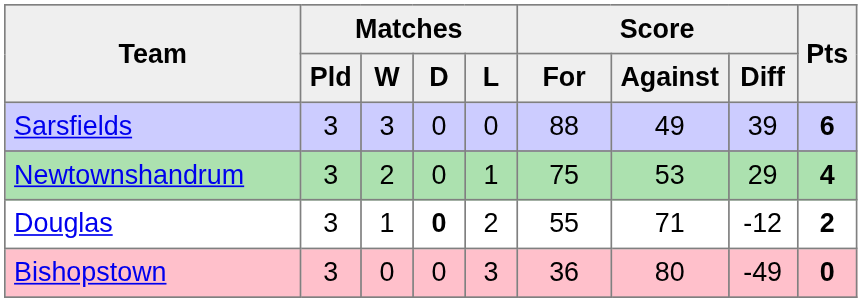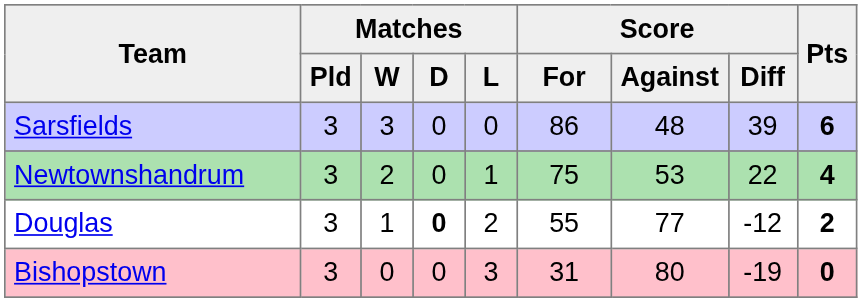 <table style=border-collapse:collapse border=1 cellspacing=0 cellpadding=5>
 <tr align=center bgcolor=#efefef>
 <th rowspan=2 width=165>Team</th>
 <th colspan=4>Matches</th>
 <th colspan=3>Score</th>
 <th rowspan=2width=20>Pts</th>
 </tr>
 <tr align=center bgcolor=#efefef>
 <th width=20>Pld</th>
 <th width=20>W</th>
 <th width=20>D</th>
 <th width=20>L</th>
 <th width=45>For</th>
 <th width=45>Against</th>
 <th width=30>Diff</th>
 </tr>
 <tr align=center style="background:#ccccff;">
 <td style="text-align:left;"><a href='#'>Sarsfields</a></td>
 <td>3</td>
 <td>3</td>
 <td>0</td>
 <td>0</td>
-<td>88</td>
-<td>49</td>
+<td>86</td>
+<td>48</td>
 <td>39</td>
 <td><strong>6</strong></td>
 </tr>
 <tr align=center style="background:#ACE1AF;">
 <td style="text-align:left;"><a href='#'>Newtownshandrum</a></td>
 <td>3</td>
 <td>2</td>
 <td>0</td>
 <td>1</td>
 <td>75</td>
 <td>53</td>
-<td>29</td>
+<td>22</td>
 <td><strong>4</strong></td>
 </tr>
 <tr align=center>
 <td style="text-align:left;"><a href='#'>Douglas</a></td>
 <td>3</td>
 <td>1</td>
 <td><strong>0</strong></td>
 <td>2</td>
 <td>55</td>
-<td>71</td>
+<td>77</td>
 <td>-12</td>
 <td><strong>2</strong></td>
 </tr>
 <tr align=center style="background:#FFC0CB;">
 <td style="text-align:left;"><a href='#'>Bishopstown</a></td>
 <td>3</td>
 <td>0</td>
 <td>0</td>
 <td>3</td>
-<td>36</td>
+<td>31</td>
 <td>80</td>
-<td>-49</td>
+<td>-19</td>
 <td><strong>0</strong></td>
 </tr>
 </table>
